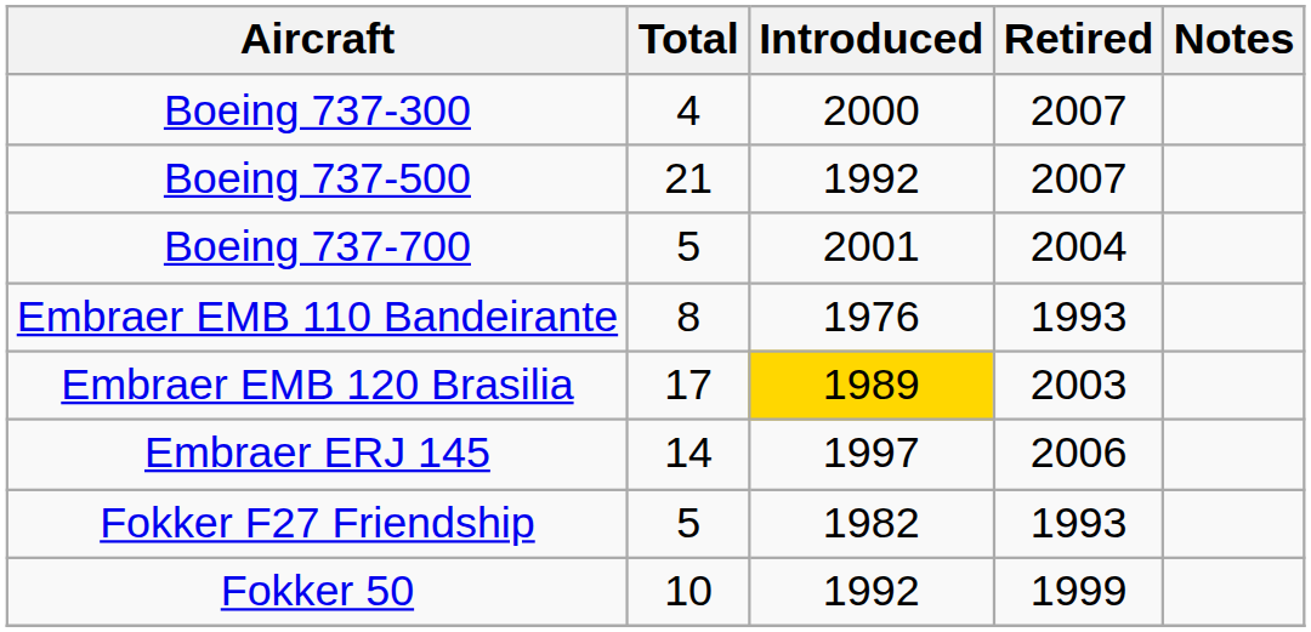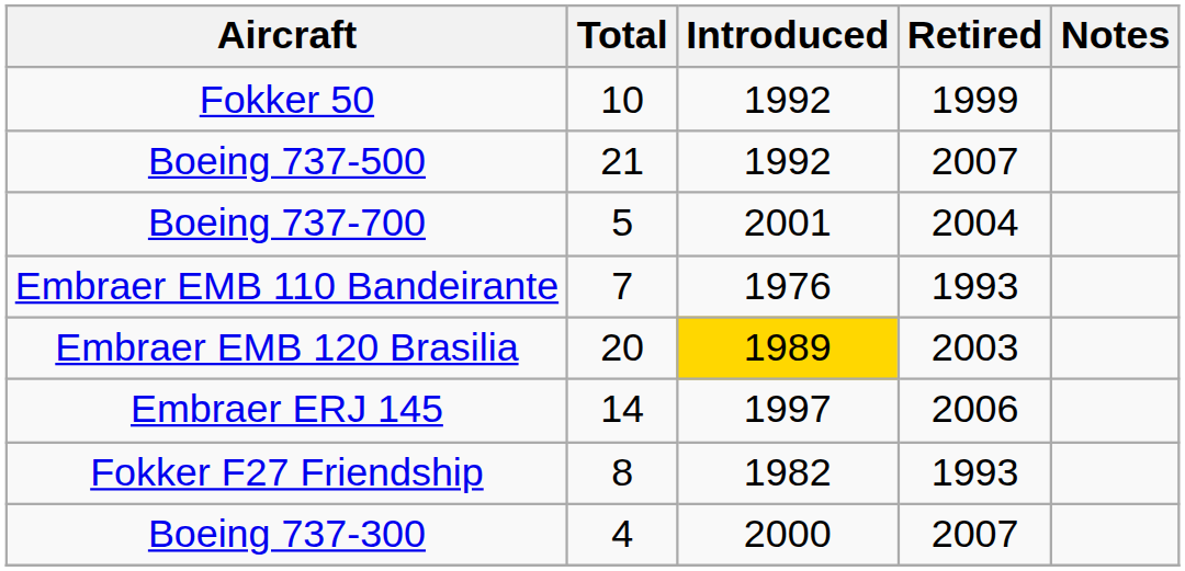 <table class="wikitable" style="margin:0.5em auto; text-align:center">
 <tr>
 <th>Aircraft</th>
 <th>Total</th>
 <th>Introduced</th>
 <th>Retired</th>
 <th>Notes</th>
 </tr>
 <tr>
-<td><a href='#'>Boeing 737-300</a></td>
-<td>4</td>
-<td>2000</td>
-<td>2007</td>
+<td><a href='#'>Fokker 50</a></td>
+<td>10</td>
+<td>1992</td>
+<td>1999</td>
 <td></td>
 </tr>
 <tr>
 <td><a href='#'>Boeing 737-500</a></td>
 <td>21</td>
 <td>1992</td>
 <td>2007</td>
 <td></td>
 </tr>
 <tr>
 <td><a href='#'>Boeing 737-700</a></td>
 <td>5</td>
 <td>2001</td>
 <td>2004</td>
 <td></td>
 </tr>
 <tr>
 <td><a href='#'>Embraer EMB 110 Bandeirante</a></td>
-<td>8</td>
+<td>7</td>
 <td>1976</td>
 <td>1993</td>
 <td></td>
 </tr>
 <tr>
 <td><a href='#'>Embraer EMB 120 Brasilia</a></td>
-<td>17</td>
+<td>20</td>
 <td style="background: gold;">1989</td>
 <td>2003</td>
 <td></td>
 </tr>
 <tr>
 <td><a href='#'>Embraer ERJ 145</a></td>
 <td>14</td>
 <td>1997</td>
 <td>2006</td>
 <td></td>
 </tr>
 <tr>
 <td><a href='#'>Fokker F27 Friendship</a></td>
-<td>5</td>
+<td>8</td>
 <td>1982</td>
 <td>1993</td>
 <td></td>
 </tr>
 <tr>
-<td><a href='#'>Fokker 50</a></td>
-<td>10</td>
-<td>1992</td>
-<td>1999</td>
+<td><a href='#'>Boeing 737-300</a></td>
+<td>4</td>
+<td>2000</td>
+<td>2007</td>
 <td></td>
 </tr>
 <tr>
 </tr>
 </table>
